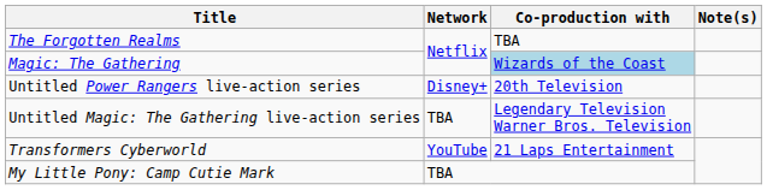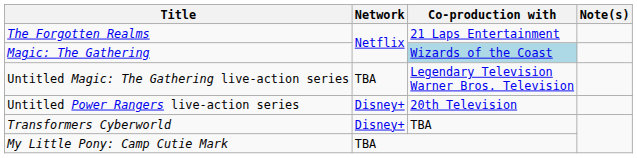 <table class="wikitable">
 <tr>
 <th>Title</th>
 <th>Network</th>
 <th>Co-production with</th>
 <th>Note(s)</th>
 </tr>
 <tr>
 <td><em><a href='#'>The Forgotten Realms</a></em></td>
 <td rowspan="2"><a href='#'>Netflix</a></td>
-<td>TBA</td>
+<td><a href='#'>21 Laps Entertainment</a></td>
 <td></td>
 </tr>
 <tr>
 <td><em><a href='#'>Magic: The Gathering</a></em></td>
 <td style="background: lightblue;"><a href='#'>Wizards of the Coast</a></td>
+<td></td>
+</tr>
+<tr>
+<td>Untitled <em>Magic: The Gathering</em> live-action series</td>
+<td>TBA</td>
+<td><a href='#'>Legendary Television</a><br><a href='#'>Warner Bros. Television</a></td>
 <td></td>
 </tr>
 <tr>
 <td>Untitled <em><a href='#'>Power Rangers</a></em> live-action series</td>
 <td><a href='#'>Disney+</a></td>
 <td><a href='#'>20th Television</a></td>
 <td></td>
 </tr>
 <tr>
-<td>Untitled <em>Magic: The Gathering</em> live-action series</td>
+<td><em>Transformers Cyberworld</em></td>
+<td><a href='#'>Disney+</a></td>
 <td>TBA</td>
-<td><a href='#'>Legendary Television</a><br><a href='#'>Warner Bros. Television</a></td>
-<td></td>
-</tr>
-<tr>
-<td><em>Transformers Cyberworld</em></td>
-<td><a href='#'>YouTube</a></td>
-<td><a href='#'>21 Laps Entertainment</a></td>
 <td rowspan="2"></td>
 </tr>
 <tr>
 <td><em>My Little Pony: Camp Cutie Mark</em></td>
 <td colspan="2">TBA</td>
 </tr>
 </table>
